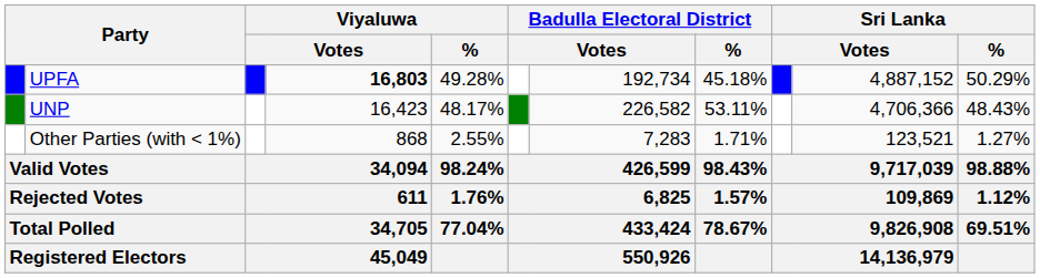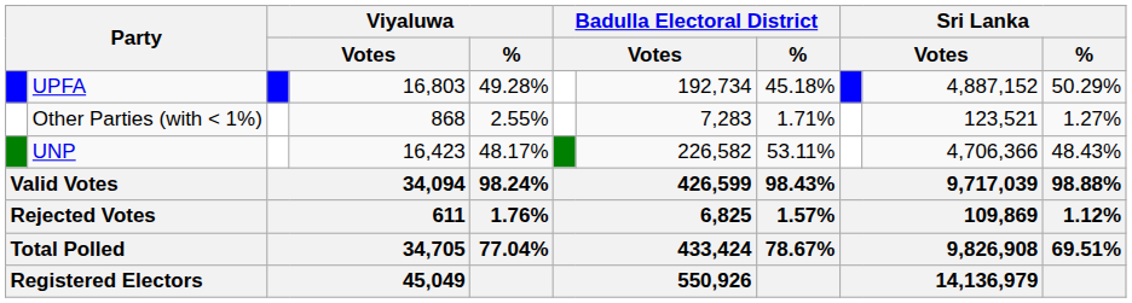 <table class="wikitable">
 <tr>
 <th colspan="2" width="144px"rowspan="2">Party</th>
 <th colspan="3" width="216px">Viyaluwa</th>
 <th colspan="3" width="216px"><a href='#'>Badulla Electoral District</a></th>
 <th colspan="3" width="216px">Sri Lanka</th>
 </tr>
 <tr>
 <th colspan="2" width="144px">Votes</th>
 <th>%</th>
 <th colspan="2" width="144px">Votes</th>
 <th>%</th>
 <th colspan="2" width="144px">Votes</th>
 <th>%</th>
 </tr>
 <tr>
 <td style="background-color:blue;" width="10px"></td>
 <td style="text-align:left;"><a href='#'>UPFA</a></td>
 <td style="background-color:blue;" width="10px"></td>
-<td style="text-align:right;"><strong>16,803</strong></td>
+<td style="text-align:right;">16,803</td>
 <td style="text-align:right;">49.28%</td>
 <td style="background-color:white;" width="10px"></td>
 <td style="text-align:right;">192,734</td>
 <td style="text-align:right;">45.18%</td>
 <td style="background-color:blue;" width="10px"></td>
 <td style="text-align:right;">4,887,152</td>
 <td style="text-align:right;">50.29%</td>
+</tr>
+<tr>
+<td style="background-color:white;" width="10px"></td>
+<td style="text-align:left;">Other Parties (with < 1%)</td>
+<td style="background-color:white;" width="10px"></td>
+<td style="text-align:right;">868</td>
+<td style="text-align:right;">2.55%</td>
+<td style="background-color:white;" width="10px"></td>
+<td style="text-align:right;">7,283</td>
+<td style="text-align:right;">1.71%</td>
+<td style="background-color:white;" width="10px"></td>
+<td style="text-align:right;">123,521</td>
+<td style="text-align:right;">1.27%</td>
 </tr>
 <tr>
 <td style="background-color:green;" width="10px"></td>
 <td style="text-align:left;"><a href='#'>UNP</a></td>
 <td style="background-color:white;" width="10px"></td>
 <td style="text-align:right;">16,423</td>
 <td style="text-align:right;">48.17%</td>
 <td style="background-color:green;" width="10px"></td>
 <td style="text-align:right;">226,582</td>
 <td style="text-align:right;">53.11%</td>
 <td style="background-color:white;" width="10px"></td>
 <td style="text-align:right;">4,706,366</td>
 <td style="text-align:right;">48.43%</td>
-</tr>
-<tr>
-<td style="background-color:white;" width="10px"></td>
-<td style="text-align:left;">Other Parties (with < 1%)</td>
-<td style="background-color:white;" width="10px"></td>
-<td style="text-align:right;">868</td>
-<td style="text-align:right;">2.55%</td>
-<td style="background-color:white;" width="10px"></td>
-<td style="text-align:right;">7,283</td>
-<td style="text-align:right;">1.71%</td>
-<td style="background-color:white;" width="10px"></td>
-<td style="text-align:right;">123,521</td>
-<td style="text-align:right;">1.27%</td>
 </tr>
 <tr>
 <th colspan="2" width="144px"style="text-align:left;">Valid Votes</th>
 <th style="text-align:right;"colspan="2" width="144px">34,094</th>
 <th style="text-align:right;">98.24%</th>
 <th style="text-align:right;"colspan="2" width="144px">426,599</th>
 <th style="text-align:right;">98.43%</th>
 <th style="text-align:right;"colspan="2" width="144px">9,717,039</th>
 <th style="text-align:right;">98.88%</th>
 </tr>
 <tr>
 <th colspan="2" width="144px"style="text-align:left;">Rejected Votes</th>
 <th style="text-align:right;"colspan="2" width="144px">611</th>
 <th style="text-align:right;">1.76%</th>
 <th style="text-align:right;"colspan="2" width="144px">6,825</th>
 <th style="text-align:right;">1.57%</th>
 <th style="text-align:right;"colspan="2" width="144px">109,869</th>
 <th style="text-align:right;">1.12%</th>
 </tr>
 <tr>
 <th colspan="2" width="144px"style="text-align:left;">Total Polled</th>
 <th style="text-align:right;"colspan="2" width="144px">34,705</th>
 <th style="text-align:right;">77.04%</th>
 <th style="text-align:right;"colspan="2" width="144px">433,424</th>
 <th style="text-align:right;">78.67%</th>
 <th style="text-align:right;"colspan="2" width="144px">9,826,908</th>
 <th style="text-align:right;">69.51%</th>
 </tr>
 <tr>
 <th colspan="2" width="144px"style="text-align:left;">Registered Electors</th>
 <th style="text-align:right;"colspan="2" width="144px">45,049</th>
 <th></th>
 <th style="text-align:right;"colspan="2" width="144px">550,926</th>
 <th></th>
 <th style="text-align:right;"colspan="2" width="144px">14,136,979</th>
 <th></th>
 </tr>
 </table>
